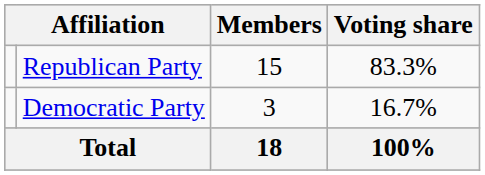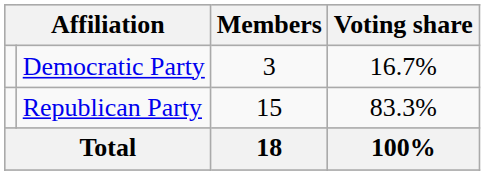 <table class=wikitable>
 <tr valign=bottom>
 <th colspan="2" style="text-align:center;">Affiliation</th>
 <th>Members</th>
 <th>Voting share</th>
 </tr>
 <tr>
 <td></td>
+<td><a href='#'>Democratic Party</a></td>
+<td align=center>3</td>
+<td align=center>16.7%</td>
+</tr>
+<tr>
+<td></td>
 <td><a href='#'>Republican Party</a></td>
 <td align=center>15</td>
 <td align=center>83.3%</td>
-</tr>
-<tr>
-<td></td>
-<td><a href='#'>Democratic Party</a></td>
-<td align=center>3</td>
-<td align=center>16.7%</td>
 </tr>
 <tr>
 <th colspan=2>Total</th>
 <th>18</th>
 <th>100%</th>
 </tr>
 </table>
